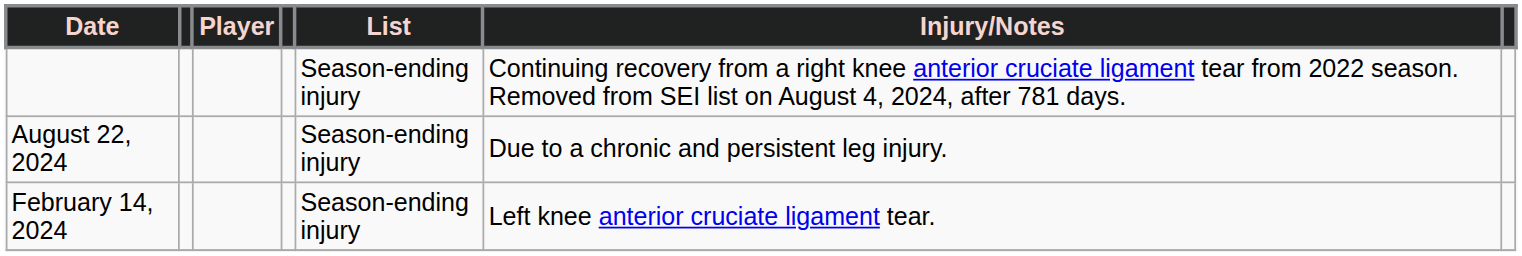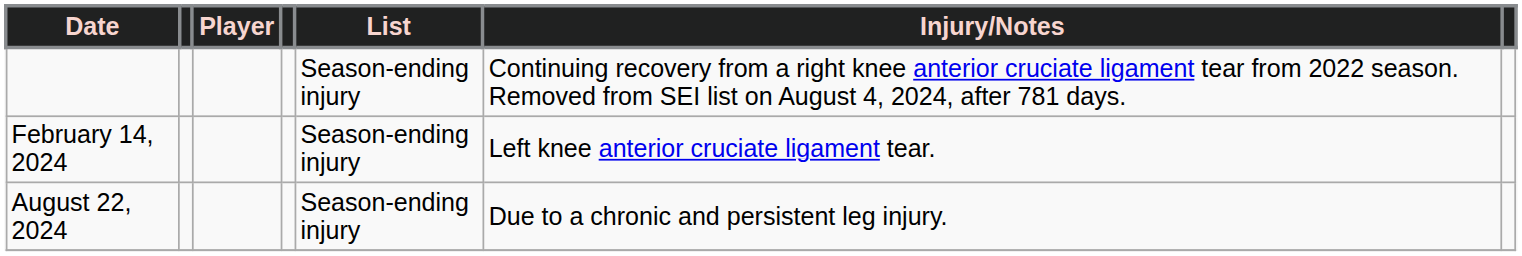 <table class="wikitable sortable" style="font-size:90%;">
 <tr>
 <th style="background:#202121; color:#F7D5CF; border:2px solid #898C8F;" scope="col" data-sort-type="date">Date</th>
 <th style="background:#202121; color:#F7D5CF; border:2px solid #898C8F;" scope="col"></th>
 <th style="background:#202121; color:#F7D5CF; border:2px solid #898C8F;" scope="col">Player</th>
 <th style="background:#202121; color:#F7D5CF; border:2px solid #898C8F;" scope="col"></th>
 <th style="background:#202121; color:#F7D5CF; border:2px solid #898C8F;" scope="col">List</th>
 <th style="background:#202121; color:#F7D5CF; border:2px solid #898C8F;" scope="col">Injury/Notes</th>
 <th style="background:#202121; color:#F7D5CF; border:2px solid #898C8F;" scope="col"></th>
 </tr>
 <tr>
 <td></td>
 <td></td>
 <td></td>
 <td></td>
 <td>Season-ending injury</td>
 <td>Continuing recovery from a right knee <a href='#'>anterior cruciate ligament</a> tear from 2022 season. Removed from SEI list on August 4, 2024, after 781 days.</td>
 <td></td>
 </tr>
 <tr>
+<td>February 14, 2024</td>
+<td></td>
+<td></td>
+<td></td>
+<td>Season-ending injury</td>
+<td>Left knee <a href='#'>anterior cruciate ligament</a> tear.</td>
+<td></td>
+</tr>
+<tr>
 <td>August 22, 2024</td>
 <td></td>
 <td></td>
 <td></td>
 <td>Season-ending injury</td>
 <td>Due to a chronic and persistent leg injury.</td>
 <td></td>
 </tr>
 <tr>
-<td>February 14, 2024</td>
-<td></td>
-<td></td>
-<td></td>
-<td>Season-ending injury</td>
-<td>Left knee <a href='#'>anterior cruciate ligament</a> tear.</td>
-<td></td>
-</tr>
-<tr>
 </tr>
 </table>
